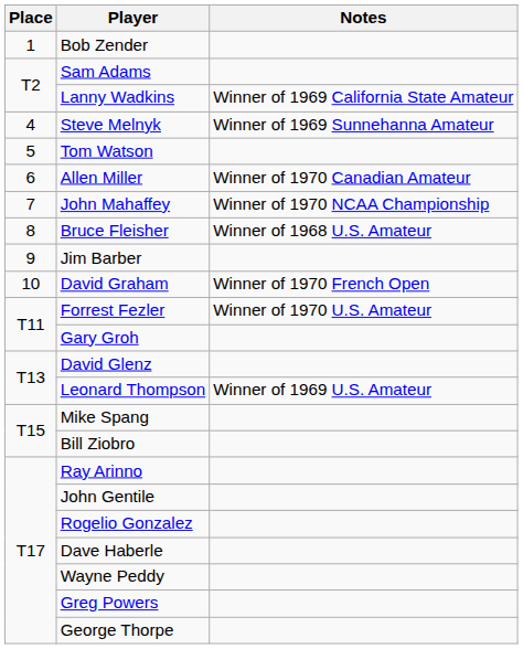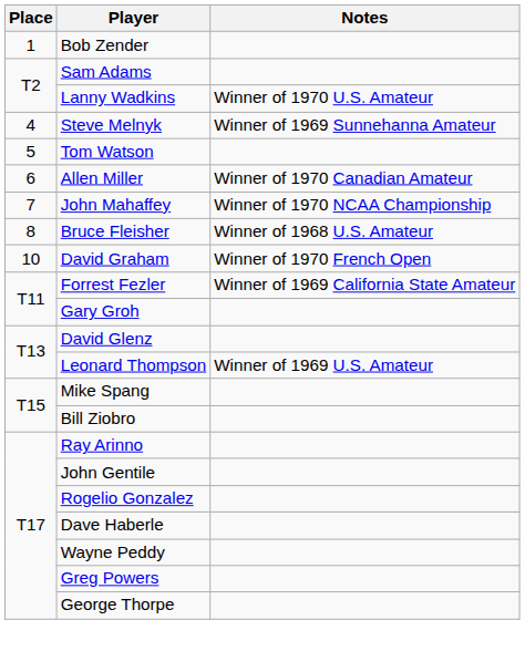 <table class="wikitable sortable">
 <tr>
 <th>Place</th>
 <th>Player</th>
 <th>Notes</th>
 </tr>
 <tr>
 <td align=center>1</td>
 <td> Bob Zender</td>
 <td></td>
 </tr>
 <tr>
 <td rowspan=2 align=center>T2</td>
 <td> <a href='#'>Sam Adams</a></td>
 <td></td>
 </tr>
 <tr>
 <td> <a href='#'>Lanny Wadkins</a></td>
-<td>Winner of 1969 <a href='#'>California State Amateur</a></td>
+<td>Winner of 1970 <a href='#'>U.S. Amateur</a></td>
 </tr>
 <tr>
 <td align=center>4</td>
 <td> <a href='#'>Steve Melnyk</a></td>
 <td>Winner of 1969 <a href='#'>Sunnehanna Amateur</a></td>
 </tr>
 <tr>
 <td align=center>5</td>
 <td> <a href='#'>Tom Watson</a></td>
 <td></td>
 </tr>
 <tr>
 <td align=center>6</td>
 <td> <a href='#'>Allen Miller</a></td>
 <td>Winner of 1970 <a href='#'>Canadian Amateur</a></td>
 </tr>
 <tr>
 <td align=center>7</td>
 <td> <a href='#'>John Mahaffey</a></td>
 <td>Winner of 1970 <a href='#'>NCAA Championship</a></td>
 </tr>
 <tr>
 <td align=center>8</td>
 <td> <a href='#'>Bruce Fleisher</a></td>
 <td>Winner of 1968 <a href='#'>U.S. Amateur</a></td>
 </tr>
 <tr>
-<td align=center>9</td>
-<td> Jim Barber</td>
-<td></td>
-</tr>
-<tr>
 <td align=center>10</td>
 <td> <a href='#'>David Graham</a></td>
 <td>Winner of 1970 <a href='#'>French Open</a></td>
 </tr>
 <tr>
 <td rowspan=2 align=center>T11</td>
 <td> <a href='#'>Forrest Fezler</a></td>
-<td>Winner of 1970 <a href='#'>U.S. Amateur</a></td>
+<td>Winner of 1969 <a href='#'>California State Amateur</a></td>
 </tr>
 <tr>
 <td> <a href='#'>Gary Groh</a></td>
 <td></td>
 </tr>
 <tr>
 <td rowspan=2 align=center>T13</td>
 <td> <a href='#'>David Glenz</a></td>
 <td></td>
 </tr>
 <tr>
 <td> <a href='#'>Leonard Thompson</a></td>
 <td>Winner of 1969 <a href='#'>U.S. Amateur</a></td>
 </tr>
 <tr>
 <td rowspan=2 align=center>T15</td>
 <td> Mike Spang</td>
 <td></td>
 </tr>
 <tr>
 <td> Bill Ziobro</td>
 <td></td>
 </tr>
 <tr>
 <td rowspan=7 align=center>T17</td>
 <td> <a href='#'>Ray Arinno</a></td>
 <td></td>
 </tr>
 <tr>
 <td> John Gentile</td>
 <td></td>
 </tr>
 <tr>
 <td> <a href='#'>Rogelio Gonzalez</a></td>
 <td></td>
 </tr>
 <tr>
 <td> Dave Haberle</td>
 <td></td>
 </tr>
 <tr>
 <td> Wayne Peddy</td>
 <td></td>
 </tr>
 <tr>
 <td> <a href='#'>Greg Powers</a></td>
 <td></td>
 </tr>
 <tr>
 <td> George Thorpe</td>
 <td></td>
 </tr>
 </table>
